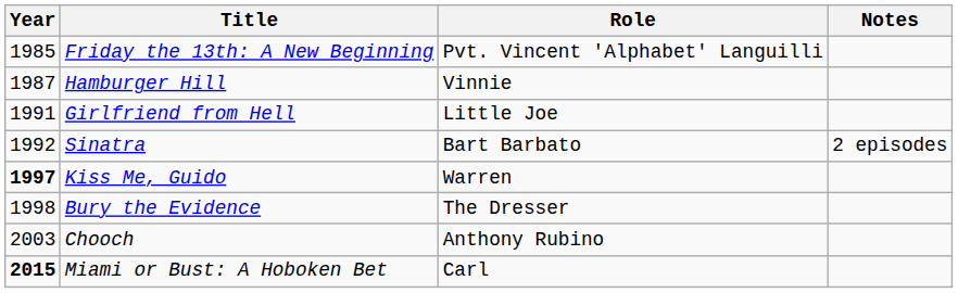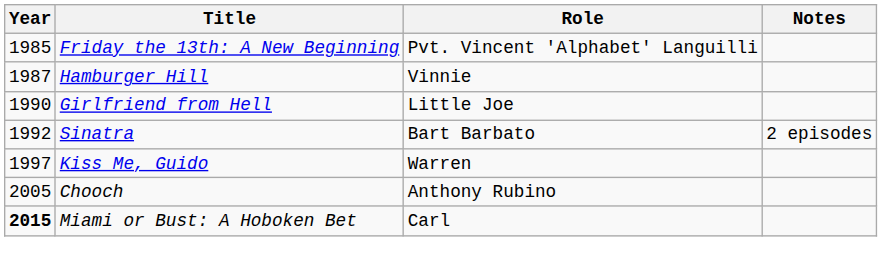 <table class="wikitable">
 <tr>
 <th>Year</th>
 <th>Title</th>
 <th>Role</th>
 <th>Notes</th>
 </tr>
 <tr>
 <td>1985</td>
 <td><em><a href='#'>Friday the 13th: A New Beginning</a></em></td>
 <td>Pvt. Vincent 'Alphabet' Languilli</td>
 <td></td>
 </tr>
 <tr>
 <td>1987</td>
 <td><em><a href='#'>Hamburger Hill</a></em></td>
 <td>Vinnie</td>
 <td></td>
 </tr>
 <tr>
-<td>1991</td>
+<td>1990</td>
 <td><em><a href='#'>Girlfriend from Hell</a></em></td>
 <td>Little Joe</td>
 <td></td>
 </tr>
 <tr>
 <td>1992</td>
 <td><em><a href='#'>Sinatra</a></em></td>
 <td>Bart Barbato</td>
 <td>2 episodes</td>
 </tr>
 <tr>
-<td><strong>1997</strong></td>
+<td>1997</td>
 <td><em><a href='#'>Kiss Me, Guido</a></em></td>
 <td>Warren</td>
 <td></td>
 </tr>
 <tr>
-<td>1998</td>
-<td><em><a href='#'>Bury the Evidence</a></em></td>
-<td>The Dresser</td>
-<td></td>
-</tr>
-<tr>
-<td>2003</td>
+<td>2005</td>
 <td><em>Chooch</em></td>
 <td>Anthony Rubino</td>
 <td></td>
 </tr>
 <tr>
 <td><strong>2015</strong></td>
 <td><em>Miami or Bust: A Hoboken Bet</em></td>
 <td>Carl</td>
 <td></td>
 </tr>
 </table>
